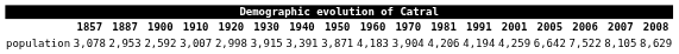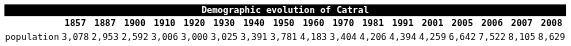 <table>
 <tr>
 <th bgcolor=black colspan=20 style="color:white;">Demographic evolution of Catral</th>
 </tr>
 <tr>
 <th></th>
 <th>1857</th>
 <th>1887</th>
 <th>1900</th>
 <th>1910</th>
 <th>1920</th>
 <th>1930</th>
 <th>1940</th>
 <th>1950</th>
 <th>1960</th>
 <th>1970</th>
 <th>1981</th>
 <th>1991</th>
 <th>2001</th>
 <th>2005</th>
 <th>2006</th>
 <th>2007</th>
 <th>2008</th>
 </tr>
 <tr>
 <td>population</td>
 <td align=center>3,078</td>
 <td align=center>2,953</td>
 <td align=center>2,592</td>
-<td align=center>3,007</td>
-<td align=center>2,998</td>
-<td align=center>3,915</td>
+<td align=center>3,006</td>
+<td align=center>3,000</td>
+<td align=center>3,025</td>
 <td align=center>3,391</td>
-<td align=center>3,871</td>
+<td align=center>3,781</td>
 <td align=center>4,183</td>
-<td align=center>3,904</td>
+<td align=center>3,404</td>
 <td align=center>4,206</td>
-<td align=center>4,194</td>
+<td align=center>4,394</td>
 <td align=center>4,259</td>
 <td align=center>6,642</td>
 <td align=center>7,522</td>
 <td align=center>8,105</td>
 <td align=center>8,629</td>
 </tr>
 </table>
